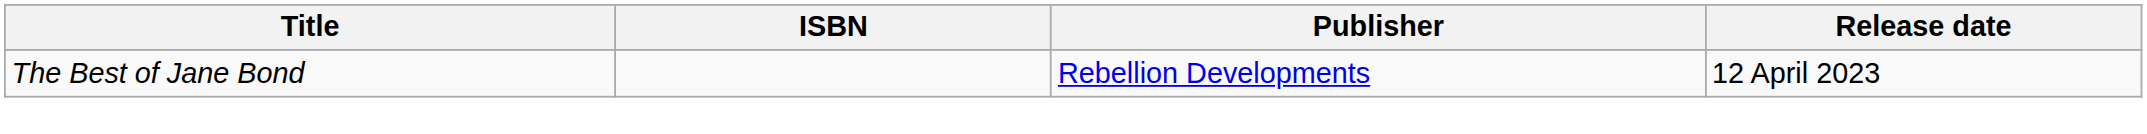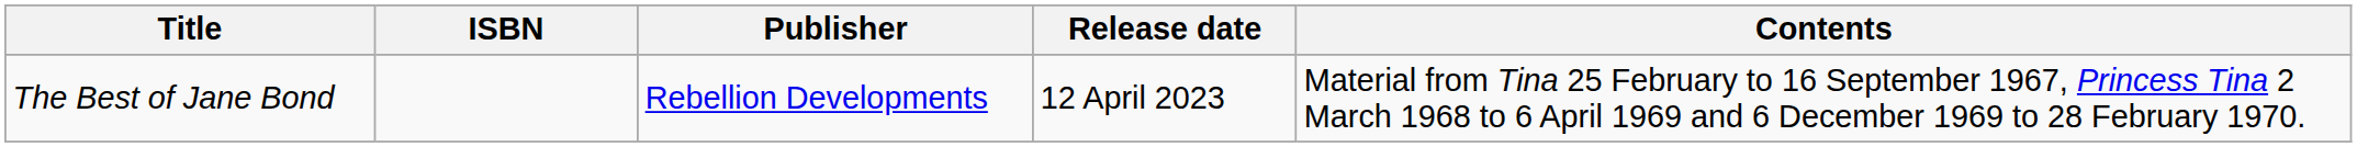 <table class="wikitable" width="75%">
 <tr>
 <th width=14%>Title</th>
 <th width=10%>ISBN</th>
 <th width=15%>Publisher</th>
 <th width=10%>Release date</th>
+<th width=40%>Contents</th>
 </tr>
 <tr>
 <td><em>The Best of Jane Bond</em></td>
 <td></td>
 <td><a href='#'>Rebellion Developments</a></td>
 <td>12 April 2023</td>
+<td>Material from <em>Tina</em> 25 February to 16 September 1967, <em><a href='#'>Princess Tina</a></em> 2 March 1968 to 6 April 1969 and 6 December 1969 to 28 February 1970.</td>
 </tr>
 </table>
